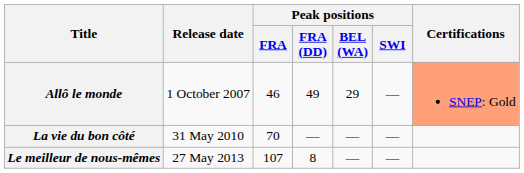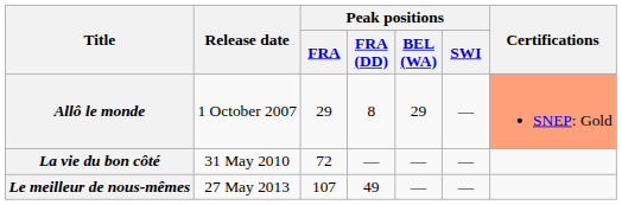 <table class="wikitable plainrowheaders">
 <tr>
 <th scope="col" rowspan="2">Title</th>
 <th scope="col" rowspan="2">Release date</th>
 <th scope="col" colspan="4">Peak positions</th>
 <th scope="col" rowspan="2">Certifications</th>
 </tr>
 <tr>
 <th width="40" align="center"><a href='#'>FRA</a><br></th>
 <th width="40" align="center"><a href='#'>FRA<br>(DD)</a><br></th>
 <th width="40" align="center"><a href='#'>BEL<br>(WA)</a><br></th>
 <th width="40" align="center"><a href='#'>SWI</a></th>
 </tr>
 <tr>
 <th scope="row"><em>Allô le monde</em></th>
 <td align="center">1 October 2007</td>
-<td align="center">46</td>
-<td align="center">49</td>
+<td align="center">29</td>
+<td align="center">8</td>
 <td align="center">29</td>
 <td align="center">—</td>
 <td style="background: lightsalmon;"><br><ul><li><a href='#'>SNEP</a>: Gold</li></ul></td>
 </tr>
 <tr>
 <th scope="row"><em>La vie du bon côté</em></th>
 <td align="center">31 May 2010</td>
-<td align="center">70</td>
+<td align="center">72</td>
 <td align="center">—</td>
 <td align="center">—</td>
 <td align="center">—</td>
 <td></td>
 </tr>
 <tr>
 <th scope="row"><em>Le meilleur de nous-mêmes</em></th>
 <td align="center">27 May 2013</td>
 <td align="center">107</td>
-<td align="center">8</td>
+<td align="center">49</td>
 <td align="center">—</td>
 <td align="center">—</td>
 <td></td>
 </tr>
 </table>
